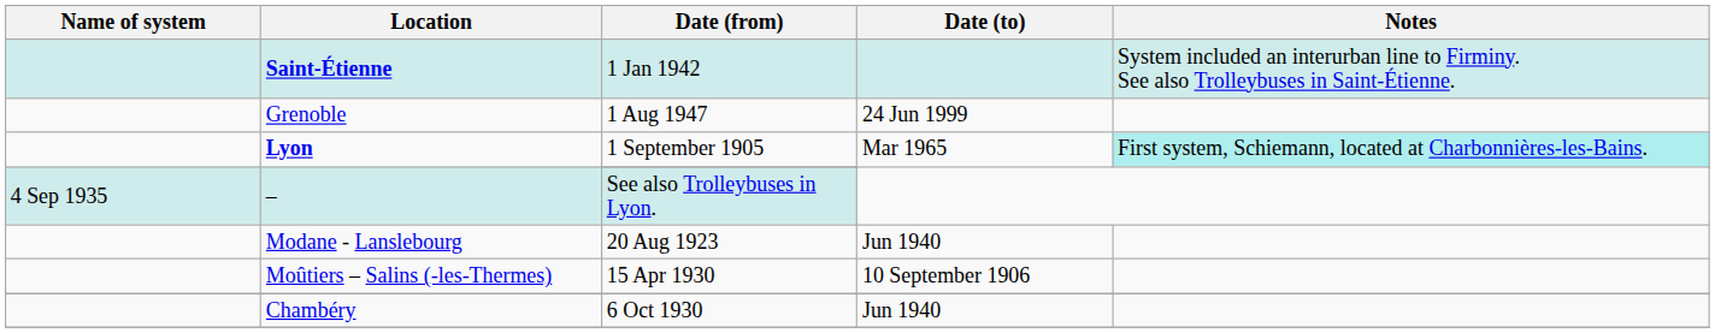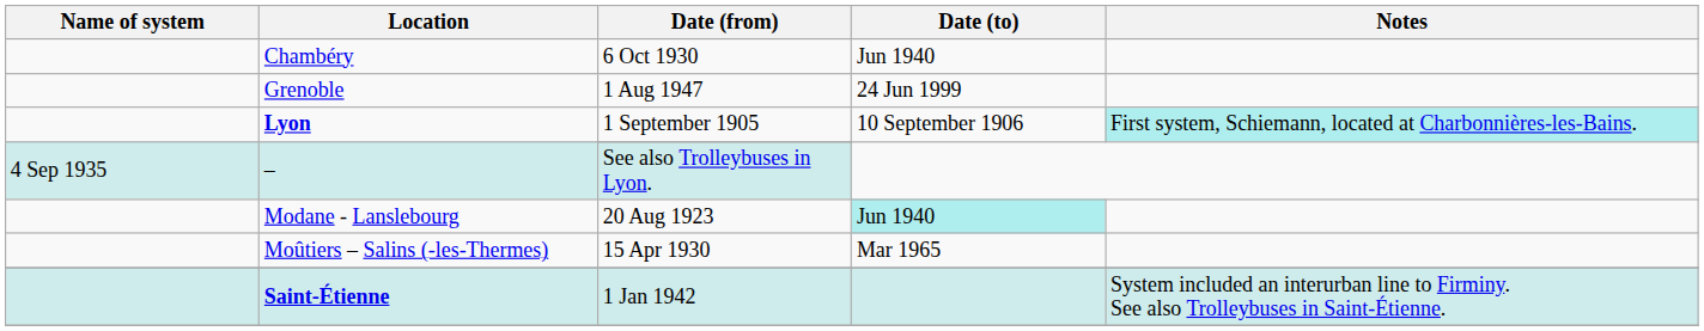 <table class="wikitable" width=100%>
 <tr>
 <th width=15%>Name of system</th>
 <th width=20%>Location</th>
 <th width=15%>Date (from)</th>
 <th width=15%>Date (to)</th>
 <th width=35%>Notes</th>
 </tr>
-<tr style="background:#CFECEC">
+<tr>
 <td> </td>
-<td><strong><a href='#'>Saint-Étienne</a></strong></td>
-<td>1 Jan 1942</td>
+<td><a href='#'>Chambéry</a></td>
+<td>6 Oct 1930</td>
+<td>Jun 1940</td>
 <td> </td>
-<td>System included an interurban line to <a href='#'>Firminy</a>.<br>See also <a href='#'>Trolleybuses in Saint-Étienne</a>.</td>
 </tr>
 <tr>
 <td> </td>
 <td><a href='#'>Grenoble</a></td>
 <td>1 Aug 1947</td>
 <td>24 Jun 1999</td>
 <td> </td>
 </tr>
 <tr>
 <td rowspan="2"> </td>
 <td rowspan="2"><strong><a href='#'>Lyon</a></strong></td>
 <td>1 September 1905</td>
-<td>Mar 1965</td>
+<td>10 September 1906</td>
 <td style="background: paleturquoise;">First system, Schiemann, located at <a href='#'>Charbonnières-les-Bains</a>.</td>
 </tr>
 <tr>
 </tr>
 <tr style="background:#CFECEC">
 <td>4 Sep 1935</td>
 <td>–</td>
 <td>See also <a href='#'>Trolleybuses in Lyon</a>.</td>
 </tr>
 <tr>
 <td> </td>
 <td><a href='#'>Modane</a> - <a href='#'>Lanslebourg</a></td>
 <td>20 Aug 1923</td>
-<td>Jun 1940</td>
+<td style="background: paleturquoise;">Jun 1940</td>
 <td> </td>
 </tr>
 <tr>
 <td> </td>
 <td><a href='#'>Moûtiers</a> – <a href='#'>Salins (-les-Thermes)</a></td>
 <td>15 Apr 1930</td>
-<td>10 September 1906</td>
+<td>Mar 1965</td>
 <td> </td>
 </tr>
 <tr>
 </tr>
-<tr>
+<tr style="background:#CFECEC">
 <td> </td>
-<td><a href='#'>Chambéry</a></td>
-<td>6 Oct 1930</td>
-<td>Jun 1940</td>
+<td><strong><a href='#'>Saint-Étienne</a></strong></td>
+<td>1 Jan 1942</td>
 <td> </td>
+<td>System included an interurban line to <a href='#'>Firminy</a>.<br>See also <a href='#'>Trolleybuses in Saint-Étienne</a>.</td>
 </tr>
 <tr>
 </tr>
 </table>
